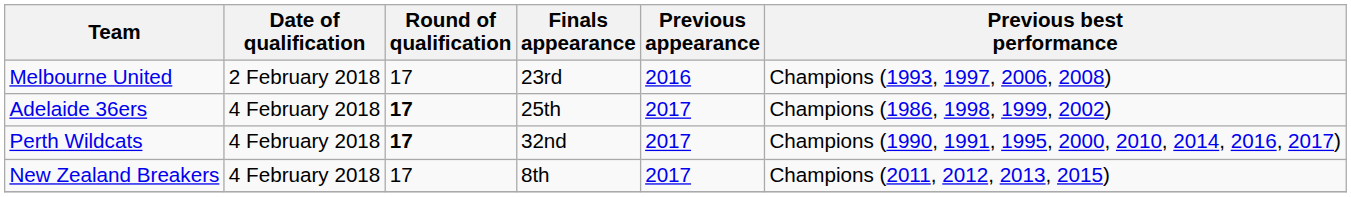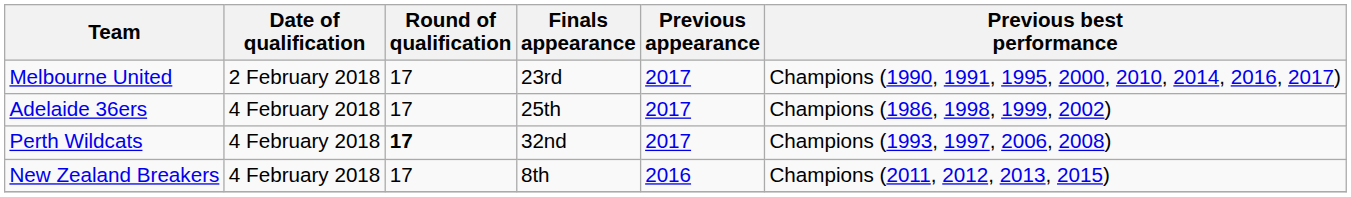 <table class="wikitable" style="text-align:left">
 <tr>
 <th>Team</th>
 <th>Date of<br>qualification</th>
 <th>Round of<br>qualification</th>
 <th>Finals<br>appearance</th>
 <th>Previous<br>appearance</th>
 <th>Previous best<br>performance</th>
 </tr>
 <tr>
 <td><a href='#'>Melbourne United</a></td>
 <td>2 February 2018</td>
 <td>17</td>
 <td>23rd</td>
-<td><a href='#'>2016</a></td>
-<td>Champions (<a href='#'>1993</a>, <a href='#'>1997</a>, <a href='#'>2006</a>, <a href='#'>2008</a>)</td>
+<td><a href='#'>2017</a></td>
+<td>Champions (<a href='#'>1990</a>, <a href='#'>1991</a>, <a href='#'>1995</a>, <a href='#'>2000</a>, <a href='#'>2010</a>, <a href='#'>2014</a>, <a href='#'>2016</a>, <a href='#'>2017</a>)</td>
 </tr>
 <tr>
 <td><a href='#'>Adelaide 36ers</a></td>
 <td>4 February 2018</td>
-<td><strong>17</strong></td>
+<td>17</td>
 <td>25th</td>
 <td><a href='#'>2017</a></td>
 <td>Champions (<a href='#'>1986</a>, <a href='#'>1998</a>, <a href='#'>1999</a>, <a href='#'>2002</a>)</td>
 </tr>
 <tr>
 <td><a href='#'>Perth Wildcats</a></td>
 <td>4 February 2018</td>
 <td><strong>17</strong></td>
 <td>32nd</td>
 <td><a href='#'>2017</a></td>
-<td>Champions (<a href='#'>1990</a>, <a href='#'>1991</a>, <a href='#'>1995</a>, <a href='#'>2000</a>, <a href='#'>2010</a>, <a href='#'>2014</a>, <a href='#'>2016</a>, <a href='#'>2017</a>)</td>
+<td>Champions (<a href='#'>1993</a>, <a href='#'>1997</a>, <a href='#'>2006</a>, <a href='#'>2008</a>)</td>
 </tr>
 <tr>
 <td><a href='#'>New Zealand Breakers</a></td>
 <td>4 February 2018</td>
 <td>17</td>
 <td>8th</td>
-<td><a href='#'>2017</a></td>
+<td><a href='#'>2016</a></td>
 <td>Champions (<a href='#'>2011</a>, <a href='#'>2012</a>, <a href='#'>2013</a>, <a href='#'>2015</a>)</td>
 </tr>
 <tr>
 </tr>
 </table>
